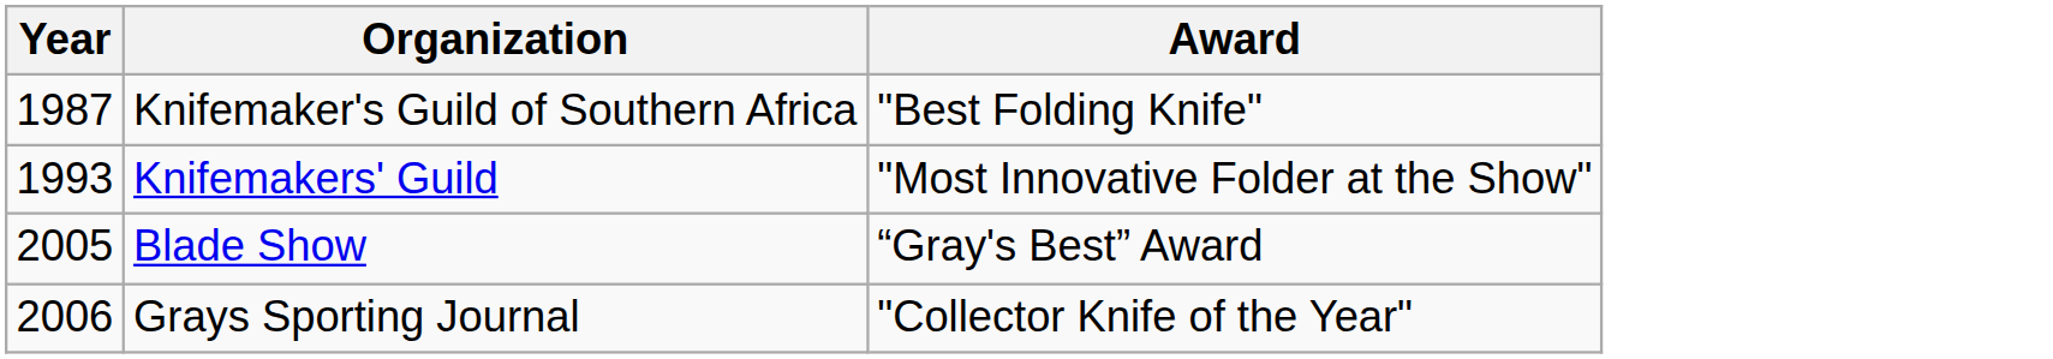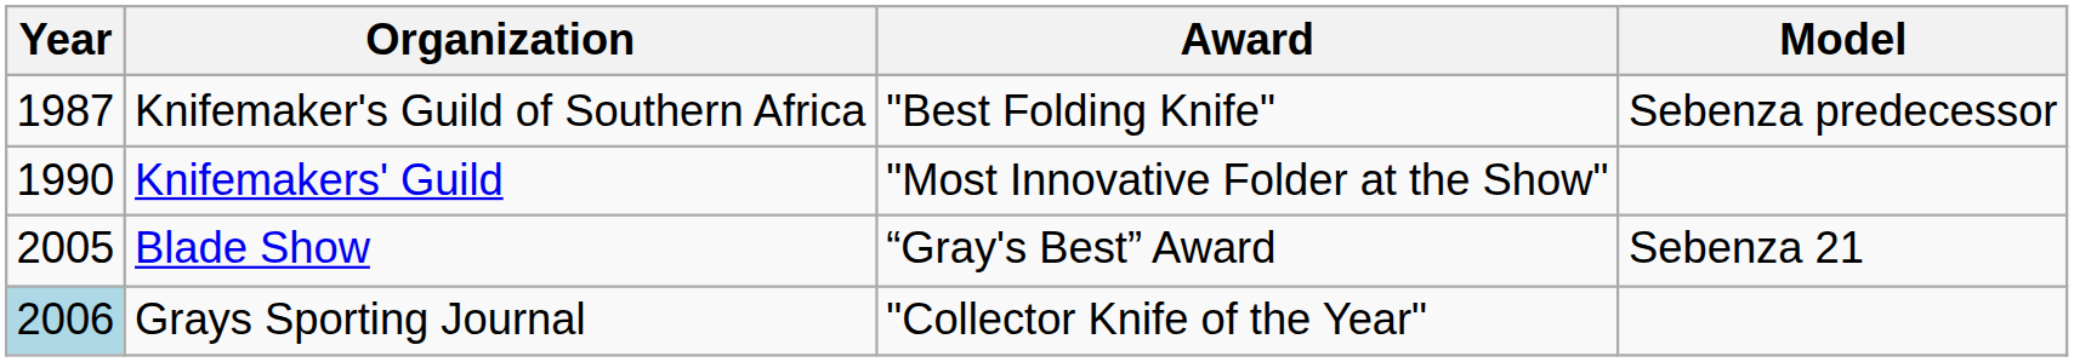 <table class="wikitable">
 <tr>
 <th>Year</th>
 <th>Organization</th>
 <th>Award</th>
+<th>Model</th>
 </tr>
 <tr>
 <td>1987</td>
 <td>Knifemaker's Guild of Southern Africa</td>
 <td>"Best Folding Knife"</td>
+<td>Sebenza predecessor</td>
 </tr>
 <tr>
-<td>1993</td>
+<td>1990</td>
 <td><a href='#'>Knifemakers' Guild</a></td>
 <td>"Most Innovative Folder at the Show"</td>
+<td></td>
 </tr>
 <tr>
 <td>2005</td>
 <td><a href='#'>Blade Show</a></td>
 <td>“Gray's Best” Award</td>
+<td>Sebenza 21</td>
 </tr>
 <tr>
-<td>2006</td>
+<td style="background: lightblue;">2006</td>
 <td>Grays Sporting Journal</td>
 <td>"Collector Knife of the Year"</td>
+<td></td>
 </tr>
 </table>
